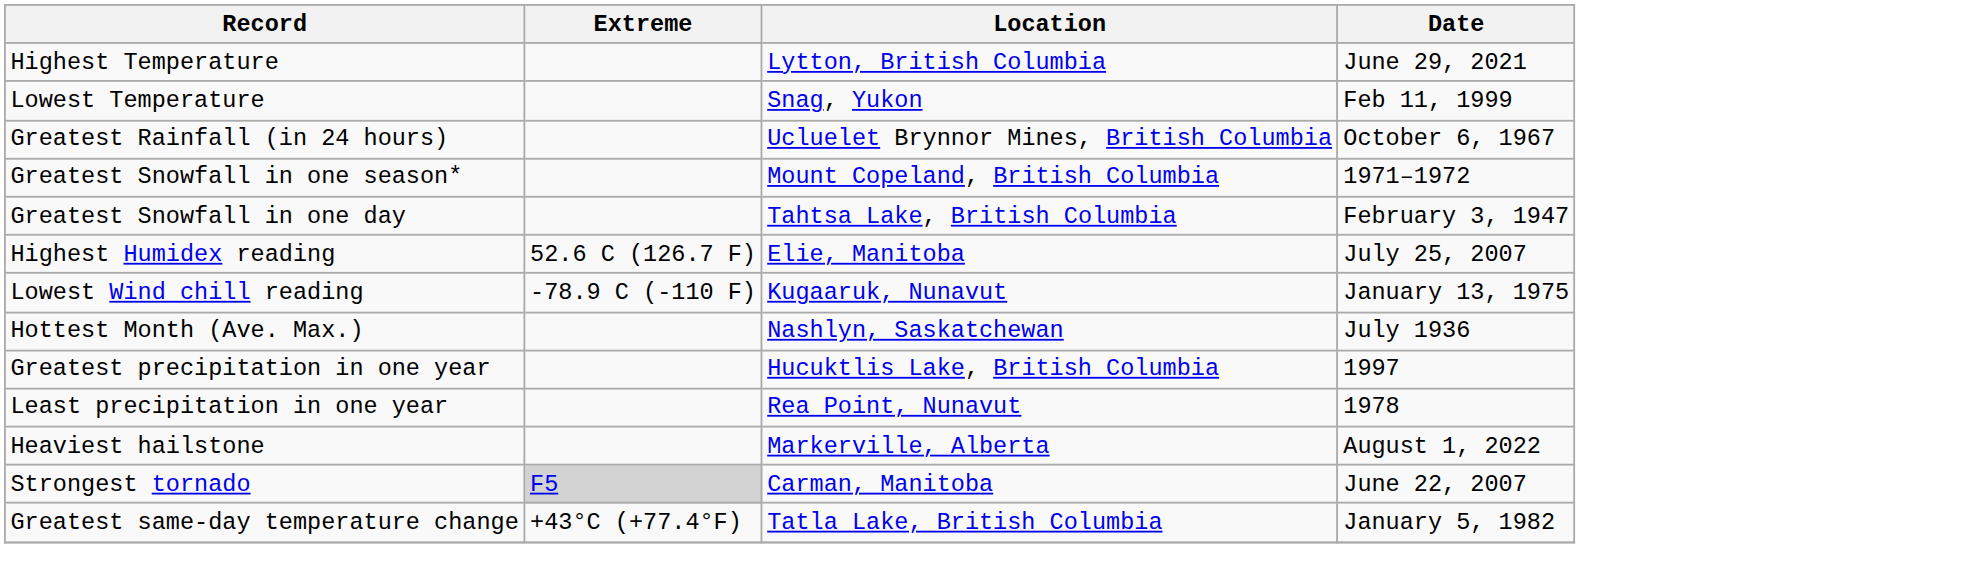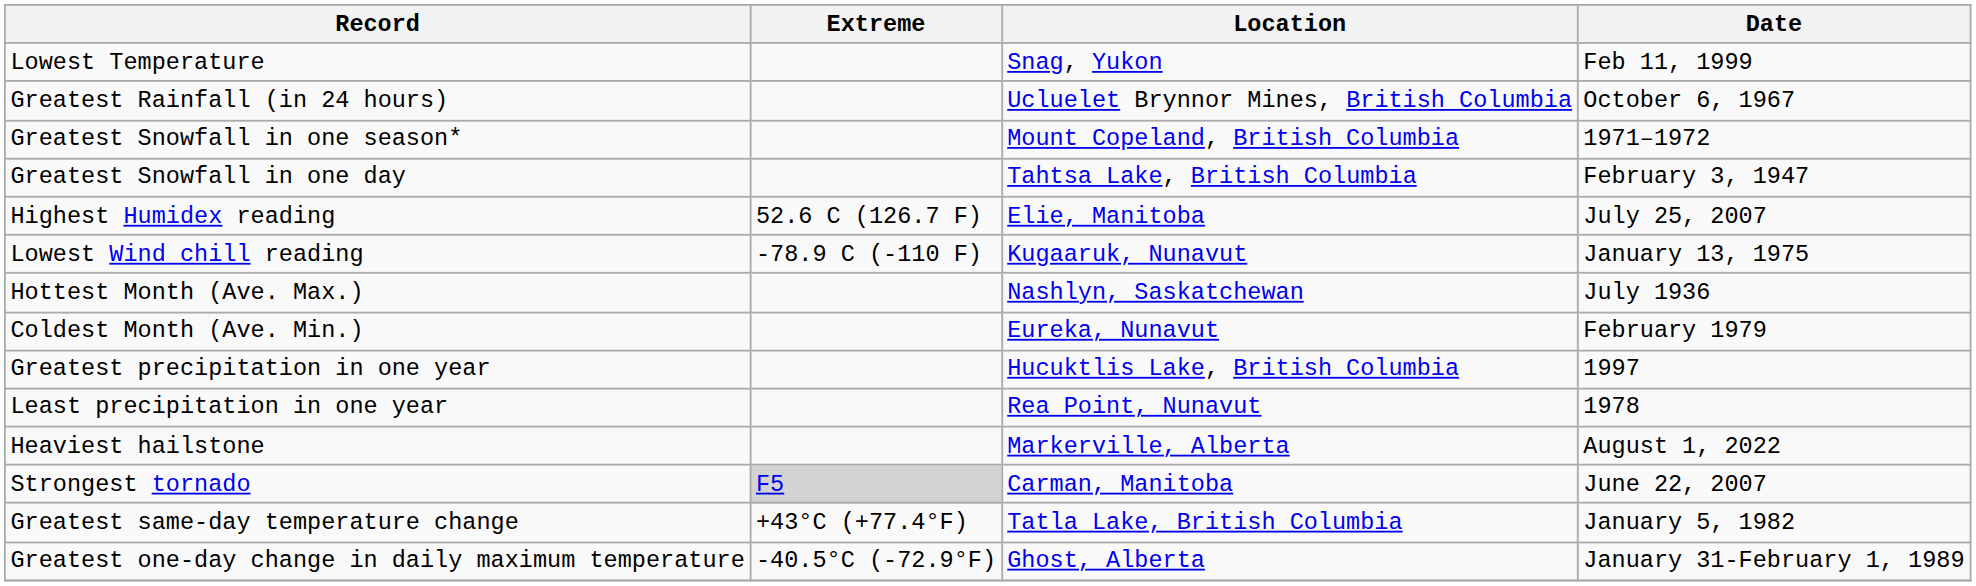 <table class="wikitable">
 <tr>
 <th>Record</th>
 <th>Extreme</th>
 <th>Location</th>
 <th>Date</th>
-</tr>
-<tr>
-<td>Highest Temperature</td>
-<td {{convert><a href='#'></a></td>
-<td><a href='#'>Lytton, British Columbia</a></td>
-<td>June 29, 2021</td>
 </tr>
 <tr>
 <td>Lowest Temperature</td>
 <td></td>
 <td><a href='#'>Snag</a>, <a href='#'>Yukon</a></td>
 <td>Feb 11, 1999</td>
 </tr>
 <tr>
 <td>Greatest Rainfall (in 24 hours)</td>
 <td></td>
 <td><a href='#'>Ucluelet</a> Brynnor Mines, <a href='#'>British Columbia</a></td>
 <td>October 6, 1967</td>
 </tr>
 <tr>
 <td>Greatest Snowfall in one season*</td>
 <td></td>
 <td><a href='#'>Mount Copeland</a>, <a href='#'>British Columbia</a></td>
 <td>1971–1972</td>
 </tr>
 <tr>
 <td>Greatest Snowfall in one day</td>
 <td></td>
 <td><a href='#'>Tahtsa Lake</a>, <a href='#'>British Columbia</a></td>
 <td>February 3, 1947</td>
 </tr>
 <tr 127.4>
 <td>Highest <a href='#'>Humidex</a> reading</td>
 <td>52.6 C (126.7 F)</td>
 <td><a href='#'>Elie, Manitoba</a></td>
 <td>July 25, 2007</td>
 </tr>
 <tr>
 <td>Lowest <a href='#'>Wind chill</a> reading</td>
 <td>-78.9 C (-110 F)</td>
 <td><a href='#'>Kugaaruk, Nunavut</a></td>
 <td>January 13, 1975</td>
 </tr>
 <tr>
 <td>Hottest Month (Ave. Max.)</td>
 <td></td>
 <td><a href='#'>Nashlyn, Saskatchewan</a></td>
 <td>July 1936</td>
 </tr>
 <tr>
+<td>Coldest Month (Ave. Min.)</td>
+<td></td>
+<td><a href='#'>Eureka, Nunavut</a></td>
+<td>February 1979</td>
+</tr>
+<tr>
 <td>Greatest precipitation in one year</td>
 <td></td>
 <td><a href='#'>Hucuktlis Lake</a>, <a href='#'>British Columbia</a></td>
 <td>1997</td>
 </tr>
 <tr>
 <td>Least precipitation in one year</td>
 <td></td>
 <td><a href='#'>Rea Point, Nunavut</a></td>
 <td>1978</td>
 </tr>
 <tr>
 <td>Heaviest hailstone</td>
 <td></td>
 <td><a href='#'>Markerville, Alberta</a></td>
 <td>August 1, 2022</td>
 </tr>
 <tr>
 <td>Strongest <a href='#'>tornado</a></td>
 <td style="background: lightgrey;"><a href='#'>F5</a> </td>
 <td><a href='#'>Carman, Manitoba</a></td>
 <td>June 22, 2007</td>
 </tr>
 <tr>
 <td>Greatest same-day temperature change</td>
 <td>+43°C (+77.4°F)</td>
 <td><a href='#'>Tatla Lake, British Columbia</a></td>
 <td>January 5, 1982</td>
 </tr>
 <tr>
+<td>Greatest one-day change in daily maximum temperature</td>
+<td>-40.5°C (-72.9°F)</td>
+<td><a href='#'>Ghost, Alberta</a></td>
+<td>January 31-February 1, 1989</td>
+</tr>
+<tr>
 </tr>
 </table>
